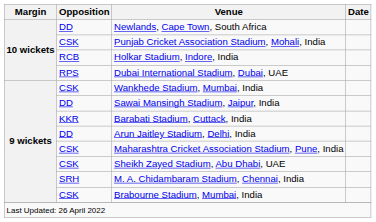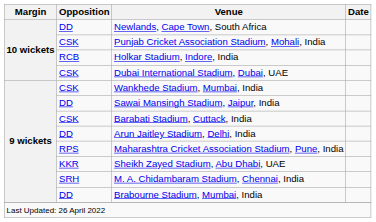 <table class="wikitable">
 <tr>
 <th>Margin</th>
 <th>Opposition</th>
 <th>Venue</th>
 <th>Date</th>
 </tr>
 <tr>
 <th rowspan=4>10 wickets</th>
 <td><a href='#'>DD</a></td>
 <td><a href='#'>Newlands</a>, <a href='#'>Cape Town</a>, South Africa</td>
 <td></td>
 </tr>
 <tr>
 <td><a href='#'>CSK</a></td>
 <td><a href='#'>Punjab Cricket Association Stadium</a>, <a href='#'>Mohali</a>, India</td>
 <td></td>
 </tr>
 <tr>
 <td><a href='#'>RCB</a></td>
 <td><a href='#'>Holkar Stadium</a>, <a href='#'>Indore</a>, India</td>
 <td></td>
 </tr>
 <tr>
-<td><a href='#'>RPS</a></td>
+<td><a href='#'>CSK</a></td>
 <td><a href='#'>Dubai International Stadium</a>, <a href='#'>Dubai</a>, UAE</td>
 <td></td>
 </tr>
 <tr>
 <th rowspan=8>9 wickets</th>
 <td><a href='#'>CSK</a></td>
 <td><a href='#'>Wankhede Stadium</a>, <a href='#'>Mumbai</a>, India</td>
 <td></td>
 </tr>
 <tr>
 <td><a href='#'>DD</a></td>
 <td><a href='#'>Sawai Mansingh Stadium</a>, <a href='#'>Jaipur</a>, India</td>
 <td></td>
 </tr>
 <tr>
-<td><a href='#'>KKR</a></td>
+<td><a href='#'>CSK</a></td>
 <td><a href='#'>Barabati Stadium</a>, <a href='#'>Cuttack</a>, India</td>
 <td></td>
 </tr>
 <tr>
 <td><a href='#'>DD</a></td>
 <td><a href='#'>Arun Jaitley Stadium</a>, <a href='#'>Delhi</a>, India</td>
 <td></td>
 </tr>
 <tr>
-<td><a href='#'>CSK</a></td>
+<td><a href='#'>RPS</a></td>
 <td><a href='#'>Maharashtra Cricket Association Stadium</a>, <a href='#'>Pune</a>, India</td>
 <td></td>
 </tr>
 <tr>
-<td><a href='#'>CSK</a></td>
+<td><a href='#'>KKR</a></td>
 <td><a href='#'>Sheikh Zayed Stadium</a>, <a href='#'>Abu Dhabi</a>, UAE</td>
 <td></td>
 </tr>
 <tr>
 <td><a href='#'>SRH</a></td>
 <td><a href='#'>M. A. Chidambaram Stadium</a>, <a href='#'>Chennai</a>, India</td>
 <td></td>
 </tr>
 <tr>
-<td><a href='#'>CSK</a></td>
+<td><a href='#'>DD</a></td>
 <td><a href='#'>Brabourne Stadium</a>, <a href='#'>Mumbai</a>, India</td>
 <td></td>
 </tr>
 <tr>
 </tr>
 <tr class=sortbottom>
 <td colspan=5><small>Last Updated: 26 April 2022</small></td>
 </tr>
 </table>
